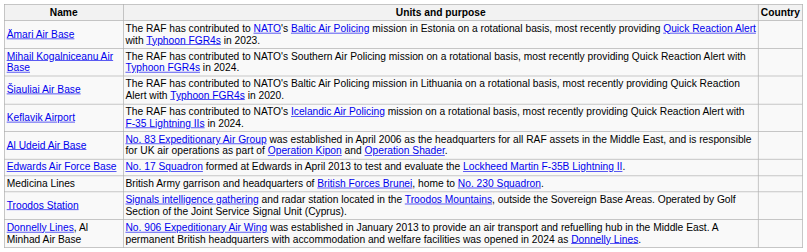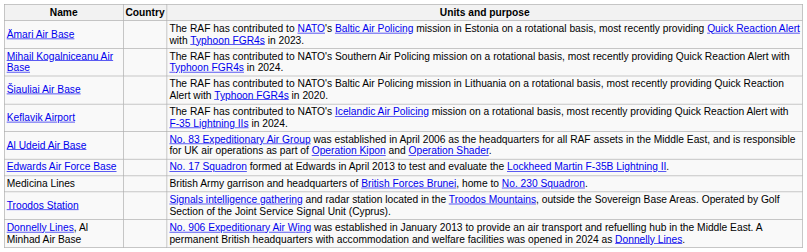 <table class="wikitable">
 <tr>
 <th>Name</th>
+<th>Country</th>
 <th>Units and purpose</th>
-<th>Country</th>
 </tr>
 <tr>
 <td><a href='#'>Ämari Air Base</a></td>
+<td></td>
 <td>The RAF has contributed to <a href='#'>NATO</a>'s <a href='#'>Baltic Air Policing</a> mission in Estonia on a rotational basis, most recently providing <a href='#'>Quick Reaction Alert</a> with <a href='#'>Typhoon FGR4s</a> in 2023.</td>
-<td></td>
 </tr>
 <tr>
 <td><a href='#'>Mihail Kogalniceanu Air Base</a></td>
+<td></td>
 <td>The RAF has contributed to NATO's Southern Air Policing mission on a rotational basis, most recently providing Quick Reaction Alert with <a href='#'>Typhoon FGR4s</a> in 2024.</td>
-<td></td>
 </tr>
 <tr>
 <td><a href='#'>Šiauliai Air Base</a></td>
+<td></td>
 <td>The RAF has contributed to NATO's Baltic Air Policing mission in Lithuania on a rotational basis, most recently providing Quick Reaction Alert with <a href='#'>Typhoon FGR4s</a> in 2020.</td>
-<td></td>
 </tr>
 <tr>
 <td><a href='#'>Keflavik Airport</a></td>
+<td></td>
 <td>The RAF has contributed to NATO's <a href='#'>Icelandic Air Policing</a> mission on a rotational basis, most recently providing Quick Reaction Alert with <a href='#'>F-35 Lightning IIs</a> in 2024.</td>
-<td></td>
 </tr>
 <tr>
 <td><a href='#'>Al Udeid Air Base</a></td>
+<td></td>
 <td><a href='#'>No. 83 Expeditionary Air Group</a> was established in April 2006 as the headquarters for all RAF assets in the Middle East, and is responsible for UK air operations as part of <a href='#'>Operation Kipon</a> and <a href='#'>Operation Shader</a>.</td>
-<td></td>
 </tr>
 <tr>
 <td><a href='#'>Edwards Air Force Base</a></td>
+<td></td>
 <td><a href='#'>No. 17 Squadron</a> formed at Edwards in April 2013 to test and evaluate the <a href='#'>Lockheed Martin F-35B Lightning II</a>.</td>
-<td></td>
 </tr>
 <tr>
 <td>Medicina Lines</td>
+<td></td>
 <td>British Army garrison and headquarters of <a href='#'>British Forces Brunei</a>, home to <a href='#'>No. 230 Squadron</a>.</td>
-<td></td>
 </tr>
 <tr>
 <td><a href='#'>Troodos Station</a></td>
+<td></td>
 <td><a href='#'>Signals intelligence gathering</a> and radar station located in the <a href='#'>Troodos Mountains</a>, outside the Sovereign Base Areas. Operated by Golf Section of the Joint Service Signal Unit (Cyprus).</td>
-<td></td>
 </tr>
 <tr>
 <td><a href='#'>Donnelly Lines</a>, Al Minhad Air Base</td>
+<td></td>
 <td><a href='#'>No. 906 Expeditionary Air Wing</a> was established in January 2013 to provide an air transport and refuelling hub in the Middle East. A permanent British headquarters with accommodation and welfare facilities was opened in 2024 as <a href='#'>Donnelly Lines</a>.</td>
-<td></td>
 </tr>
 </table>
